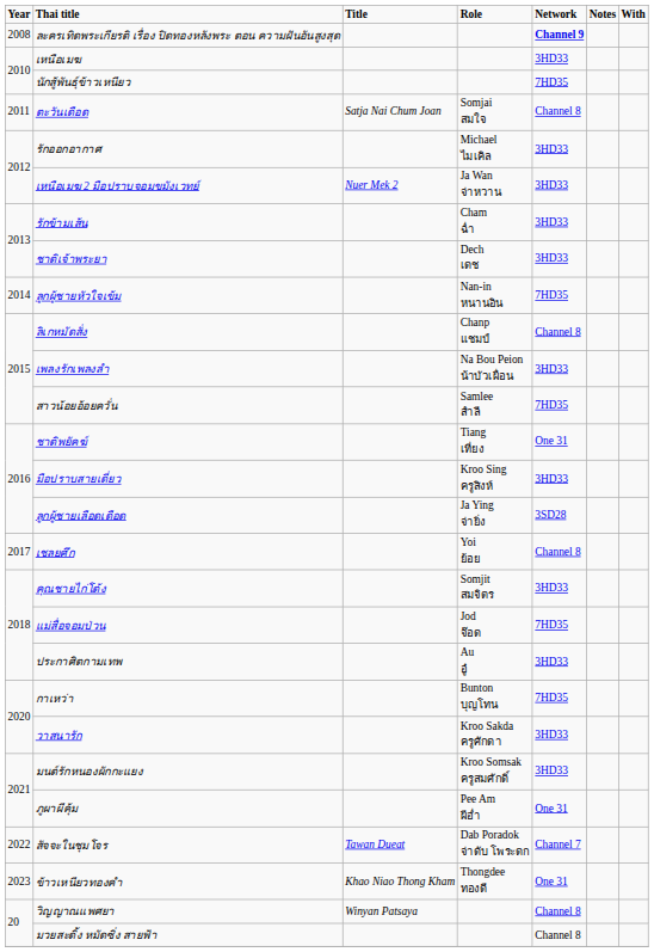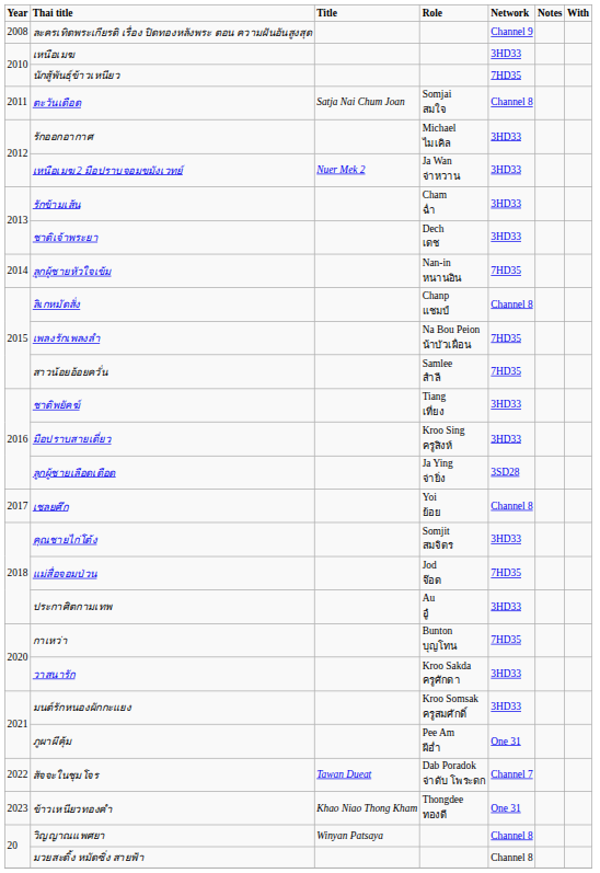 <table class="wikitable" style="font-size: 85%;">
 <tr>
 <td><strong>Year</strong></td>
 <td><strong>Thai title</strong></td>
 <td><strong>Title</strong></td>
 <td><strong>Role</strong></td>
 <td><strong>Network</strong></td>
 <td><strong>Notes</strong></td>
 <td><strong>With</strong></td>
 </tr>
 <tr>
 <td rowspan="1">2008</td>
 <td><em>ละครเทิดพระเกียรติ เรื่อง ปิดทองหลังพระ ตอน ความฝันอันสูงสุด</em></td>
 <td><em> </em></td>
 <td></td>
-<td><strong><a href='#'>Channel 9</a></strong></td>
+<td><a href='#'>Channel 9</a></td>
 <td></td>
 <td></td>
 </tr>
 <tr>
 <td rowspan="2">2010</td>
 <td><em>เหนือเมฆ</em></td>
 <td><em> </em></td>
 <td></td>
 <td><a href='#'>3HD33</a></td>
 <td></td>
 <td></td>
 </tr>
 <tr>
 <td><em>นักสู้พันธุ์ข้าวเหนียว</em></td>
 <td><em> </em></td>
 <td></td>
 <td><a href='#'>7HD35</a></td>
 <td></td>
 <td></td>
 </tr>
 <tr>
 <td rowspan="1">2011</td>
 <td><em><a href='#'>ตะวันเดือด</a></em></td>
 <td><em>Satja Nai Chum Joan</em></td>
 <td>Somjai <br> สมใจ</td>
 <td><a href='#'>Channel 8</a></td>
 <td></td>
 <td></td>
 </tr>
 <tr>
 <td rowspan="2">2012</td>
 <td><em>รักออกอากาศ </em></td>
 <td><em> </em></td>
 <td>Michael <br> ไมเคิล</td>
 <td><a href='#'>3HD33</a></td>
 <td></td>
 <td></td>
 </tr>
 <tr>
 <td><em><a href='#'>เหนือเมฆ 2 มือปราบจอมขมังเวทย์</a></em></td>
 <td><em><a href='#'>Nuer Mek 2</a></em></td>
 <td>Ja Wan <br> จ่าหวาน</td>
 <td><a href='#'>3HD33</a></td>
 <td></td>
 <td></td>
 </tr>
 <tr>
 <td rowspan="2">2013</td>
 <td><em><a href='#'>รักข้ามเส้น</a></em></td>
 <td><em> </em></td>
 <td>Cham <br> ฉ่ำ</td>
 <td><a href='#'>3HD33</a></td>
 <td></td>
 <td></td>
 </tr>
 <tr>
 <td><em><a href='#'>ชาติเจ้าพระยา</a></em></td>
 <td><em> </em></td>
 <td>Dech <br> เดช</td>
 <td><a href='#'>3HD33</a></td>
 <td></td>
 <td></td>
 </tr>
 <tr>
 <td rowspan="1">2014</td>
 <td><em><a href='#'>ลูกผู้ชายหัวใจเข้ม</a></em></td>
 <td><em> </em></td>
 <td>Nan-in <br> หนานอิน</td>
 <td><a href='#'>7HD35</a></td>
 <td></td>
 <td></td>
 </tr>
 <tr>
 <td rowspan="3">2015</td>
 <td><em><a href='#'>ลิเกหมัดสั่ง</a></em></td>
 <td><em> </em></td>
 <td>Chanp <br> แชมป์</td>
 <td><a href='#'>Channel 8</a></td>
 <td></td>
 <td></td>
 </tr>
 <tr>
 <td><em><a href='#'>เพลงรักเพลงลำ</a></em></td>
 <td><em> </em></td>
 <td>Na Bou Peion <br> น้าบัวเผื่อน</td>
-<td><a href='#'>3HD33</a></td>
+<td><a href='#'>7HD35</a></td>
 <td></td>
 <td></td>
 </tr>
 <tr>
 <td><em>สาวน้อยอ้อยควั่น </em></td>
 <td><em> </em></td>
 <td>Samlee <br> สำลี</td>
 <td><a href='#'>7HD35</a></td>
 <td></td>
 <td></td>
 </tr>
 <tr>
 <td rowspan="3">2016</td>
 <td><em><a href='#'>ชาติพยัคฆ์</a></em></td>
 <td><em> </em></td>
 <td>Tiang <br> เที่ยง</td>
-<td><a href='#'>One 31</a></td>
+<td><a href='#'>3HD33</a></td>
 <td></td>
 <td></td>
 </tr>
 <tr>
 <td><em><a href='#'>มือปราบสายเดี่ยว</a></em></td>
 <td><em> </em></td>
 <td>Kroo Sing <br> ครูสิงห์</td>
 <td><a href='#'>3HD33</a></td>
 <td></td>
 <td></td>
 </tr>
 <tr>
 <td><em><a href='#'>ลูกผู้ชายเลือดเดือด</a></em></td>
 <td><em> </em></td>
 <td>Ja Ying <br> จ่ายิ่ง</td>
 <td><a href='#'>3SD28</a></td>
 <td></td>
 <td></td>
 </tr>
 <tr>
 <td rowspan="1">2017</td>
 <td><em><a href='#'>เชลยศึก</a></em></td>
 <td><em> </em></td>
 <td>Yoi <br> ย้อย</td>
 <td><a href='#'>Channel 8</a></td>
 <td></td>
 <td></td>
 </tr>
 <tr>
 <td rowspan="3">2018</td>
 <td><em><a href='#'>คุณชายไก่โต้ง</a></em></td>
 <td><em> </em></td>
 <td>Somjit <br> สมจิตร</td>
 <td><a href='#'>3HD33</a></td>
 <td></td>
 <td></td>
 </tr>
 <tr>
 <td><em><a href='#'>แม่สื่อจอมป่วน</a></em></td>
 <td><em> </em></td>
 <td>Jod <br> จ๊อด</td>
 <td><a href='#'>7HD35</a></td>
 <td></td>
 <td></td>
 </tr>
 <tr>
 <td><em>ประกาศิตกามเทพ</em></td>
 <td><em> </em></td>
 <td>Au <br> อู๋</td>
 <td><a href='#'>3HD33</a></td>
 <td></td>
 <td></td>
 </tr>
 <tr>
 <td rowspan="2">2020</td>
 <td><em>กาเหว่า</em></td>
 <td><em> </em></td>
 <td>Bunton <br> บุญโทน</td>
 <td><a href='#'>7HD35</a></td>
 <td></td>
 <td></td>
 </tr>
 <tr>
 <td><em><a href='#'>วาสนารัก</a></em></td>
 <td><em> </em></td>
 <td>Kroo Sakda <br> ครูศักดา</td>
 <td><a href='#'>3HD33</a></td>
 <td></td>
 <td></td>
 </tr>
 <tr>
 <td rowspan="2">2021</td>
 <td><em>มนต์รักหนองผักกะแยง</em></td>
 <td><em> </em></td>
 <td>Kroo Somsak <br> ครูสมศักดิ์</td>
 <td><a href='#'>3HD33</a></td>
 <td></td>
 <td></td>
 </tr>
 <tr>
 <td><em>ภูผาผีคุ้ม</em></td>
 <td><em> </em></td>
 <td>Pee Am <br> ผีอ่ำ</td>
 <td><a href='#'>One 31</a></td>
 <td></td>
 <td></td>
 </tr>
 <tr>
 <td rowspan="1">2022</td>
 <td><em>สัจจะในชุมโจร</em></td>
 <td><em><a href='#'>Tawan Dueat</a></em></td>
 <td>Dab Poradok <br> จ่าดับ โพระดก</td>
 <td><a href='#'>Channel 7</a></td>
 <td></td>
 <td></td>
 </tr>
 <tr>
 <td rowspan="1">2023</td>
 <td><em>ข้าวเหนียวทองคำ</em></td>
 <td><em>Khao Niao Thong Kham</em></td>
 <td>Thongdee <br> ทองดี</td>
 <td><a href='#'>One 31</a></td>
 <td></td>
 <td></td>
 </tr>
 <tr>
 <td rowspan="2">20</td>
 <td><em>วิญญาณแพศยา</em></td>
 <td><em>Winyan Patsaya</em></td>
 <td><br></td>
 <td><a href='#'>Channel 8</a></td>
 <td></td>
 <td></td>
 </tr>
 <tr>
 <td><em>มวยสะดิ้ง หมัดซิ่ง สายฟ้า</em></td>
 <td><em> </em></td>
 <td><br></td>
 <td>Channel 8</td>
 <td></td>
 <td></td>
 </tr>
 <tr>
 </tr>
 </table>
